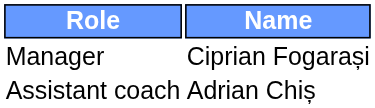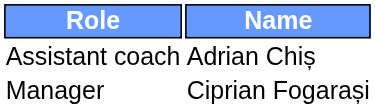 <table class="toccolours">
 <tr>
 <th style="background:#6599ff;color:#FFFFFF;border:1px solid #000000;">Role</th>
 <th style="background:#6599ff;color:#FFFFFF;border:1px solid #000000;">Name</th>
 </tr>
 <tr>
+<td>Assistant coach</td>
+<td> Adrian Chiș</td>
+</tr>
+<tr>
 <td>Manager</td>
 <td> Ciprian Fogarași</td>
 </tr>
-<tr>
-<td>Assistant coach</td>
-<td> Adrian Chiș</td>
-</tr>
 </table>
